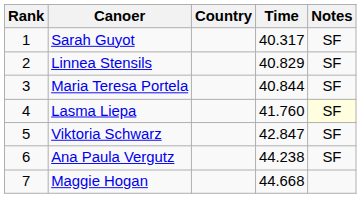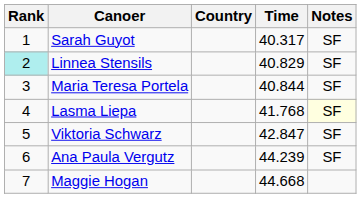 <table class="wikitable" style="text-align:center;">
 <tr>
 <th>Rank</th>
 <th>Canoer</th>
 <th>Country</th>
 <th>Time</th>
 <th>Notes</th>
 </tr>
 <tr>
 <td>1</td>
 <td align=left><a href='#'>Sarah Guyot</a></td>
 <td align=left></td>
 <td>40.317</td>
 <td>SF</td>
 </tr>
 <tr>
-<td>2</td>
+<td style="background: paleturquoise;">2</td>
 <td align=left><a href='#'>Linnea Stensils</a></td>
 <td align=left></td>
 <td>40.829</td>
 <td>SF</td>
 </tr>
 <tr>
 <td>3</td>
 <td align=left><a href='#'>Maria Teresa Portela</a></td>
 <td align=left></td>
 <td>40.844</td>
 <td>SF</td>
 </tr>
 <tr>
 <td>4</td>
 <td align=left><a href='#'>Lasma Liepa</a></td>
 <td align=left></td>
-<td>41.760</td>
+<td>41.768</td>
 <td style="background: lightyellow;">SF</td>
 </tr>
 <tr>
 <td>5</td>
 <td align=left><a href='#'>Viktoria Schwarz</a></td>
 <td align=left></td>
 <td>42.847</td>
 <td>SF</td>
 </tr>
 <tr>
 <td>6</td>
 <td align=left><a href='#'>Ana Paula Vergutz</a></td>
 <td align=left></td>
-<td>44.238</td>
+<td>44.239</td>
 <td>SF</td>
 </tr>
 <tr>
 <td>7</td>
 <td align=left><a href='#'>Maggie Hogan</a></td>
 <td align=left></td>
 <td>44.668</td>
 <td></td>
 </tr>
 </table>
